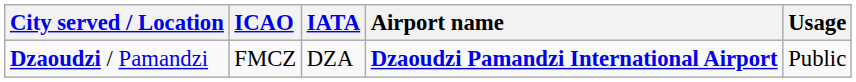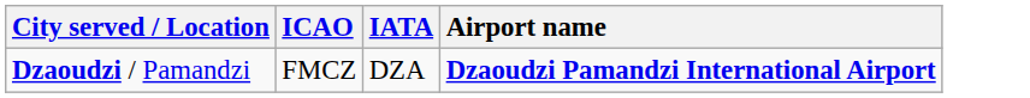 <table class="wikitable sortable">
 <tr valign=baseline>
 <th style="text-align:left; white-space:nowrap;"><a href='#'>City served / Location</a></th>
 <th style="text-align:left;"><a href='#'>ICAO</a></th>
 <th style="text-align:left;"><a href='#'>IATA</a></th>
 <th style="text-align:left; white-space:nowrap;">Airport name</th>
-<th style="text-align:left;">Usage</th>
 </tr>
 <tr valign=top>
 <td><strong><a href='#'>Dzaoudzi</a></strong> / <a href='#'>Pamandzi</a></td>
 <td>FMCZ</td>
 <td>DZA</td>
 <td><strong><a href='#'>Dzaoudzi Pamandzi International Airport</a></strong></td>
-<td>Public</td>
 </tr>
 </table>
